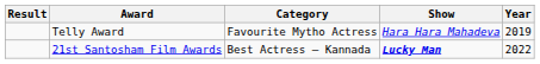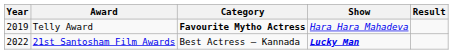 <table class="wikitable sortable">
 <tr>
-<th>Result</th>
+<th>Year</th>
 <th>Award</th>
 <th>Category</th>
 <th>Show</th>
-<th>Year</th>
+<th>Result</th>
 </tr>
 <tr>
+<td>2019</td>
+<td>Telly Award</td>
+<td><strong>Favourite Mytho Actress</strong></td>
+<td><em><a href='#'>Hara Hara Mahadeva</a></em></td>
 <td></td>
-<td>Telly Award</td>
-<td>Favourite Mytho Actress</td>
-<td><em><a href='#'>Hara Hara Mahadeva</a></em></td>
-<td>2019</td>
 </tr>
 <tr>
-<td></td>
+<td>2022</td>
 <td><a href='#'>21st Santosham Film Awards</a></td>
 <td>Best Actress – Kannada</td>
 <td><strong><em><a href='#'>Lucky Man</a></em></strong></td>
-<td>2022</td>
+<td></td>
 </tr>
 </table>
